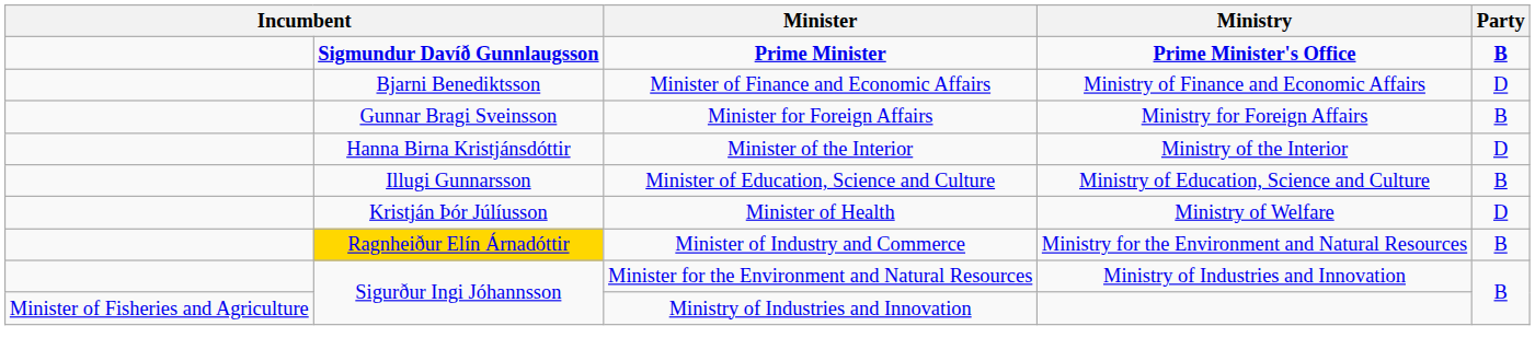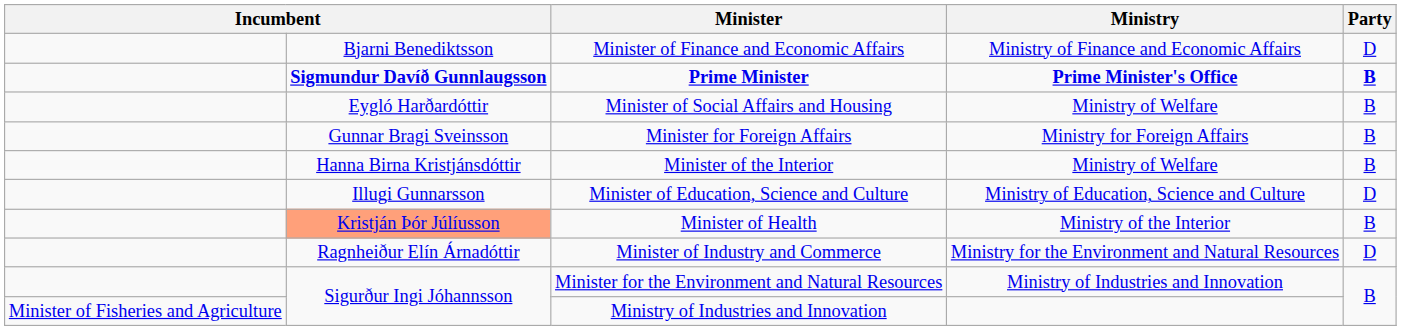 <table class="wikitable" style="text-align: center;">
 <tr>
 <th colspan=2>Incumbent</th>
 <th>Minister</th>
 <th>Ministry</th>
 <th>Party</th>
+</tr>
+<tr>
+<td></td>
+<td><a href='#'>Bjarni Benediktsson</a></td>
+<td><a href='#'>Minister of Finance and Economic Affairs</a><br></td>
+<td><a href='#'>Ministry of Finance and Economic Affairs</a><br></td>
+<td><a href='#'>D</a></td>
 </tr>
 <tr>
 <td></td>
 <td><strong><a href='#'>Sigmundur Davíð Gunnlaugsson</a></strong></td>
 <td><strong><a href='#'>Prime Minister</a><br></strong></td>
 <td><strong><a href='#'>Prime Minister's Office</a><br></strong></td>
 <td><strong><a href='#'>B</a></strong></td>
 </tr>
 <tr>
 <td></td>
-<td><a href='#'>Bjarni Benediktsson</a></td>
-<td><a href='#'>Minister of Finance and Economic Affairs</a><br></td>
-<td><a href='#'>Ministry of Finance and Economic Affairs</a><br></td>
-<td><a href='#'>D</a></td>
+<td><a href='#'>Eygló Harðardóttir</a></td>
+<td><a href='#'>Minister of Social Affairs and Housing</a><br></td>
+<td><a href='#'>Ministry of Welfare</a><br></td>
+<td><a href='#'>B</a></td>
 </tr>
 <tr>
 <td></td>
 <td><a href='#'>Gunnar Bragi Sveinsson</a></td>
 <td><a href='#'>Minister for Foreign Affairs</a><br></td>
 <td><a href='#'>Ministry for Foreign Affairs</a><br></td>
 <td><a href='#'>B</a></td>
 </tr>
 <tr>
 <td></td>
 <td><a href='#'>Hanna Birna Kristjánsdóttir</a></td>
 <td><a href='#'>Minister of the Interior</a><br></td>
-<td><a href='#'>Ministry of the Interior</a><br></td>
-<td><a href='#'>D</a></td>
+<td><a href='#'>Ministry of Welfare</a><br></td>
+<td><a href='#'>B</a></td>
 </tr>
 <tr>
 <td></td>
 <td><a href='#'>Illugi Gunnarsson</a></td>
 <td><a href='#'>Minister of Education, Science and Culture</a><br></td>
 <td><a href='#'>Ministry of Education, Science and Culture</a><br></td>
+<td><a href='#'>D</a></td>
+</tr>
+<tr>
+<td></td>
+<td style="background: lightsalmon;"><a href='#'>Kristján Þór Júlíusson</a></td>
+<td><a href='#'>Minister of Health</a><br></td>
+<td><a href='#'>Ministry of the Interior</a><br></td>
 <td><a href='#'>B</a></td>
 </tr>
 <tr>
 <td></td>
-<td><a href='#'>Kristján Þór Júlíusson</a></td>
-<td><a href='#'>Minister of Health</a><br></td>
-<td><a href='#'>Ministry of Welfare</a><br></td>
-<td><a href='#'>D</a></td>
-</tr>
-<tr>
-<td></td>
-<td style="background: gold;"><a href='#'>Ragnheiður Elín Árnadóttir</a></td>
+<td><a href='#'>Ragnheiður Elín Árnadóttir</a></td>
 <td><a href='#'>Minister of Industry and Commerce</a><br></td>
 <td><a href='#'>Ministry for the Environment and Natural Resources</a><br></td>
-<td><a href='#'>B</a></td>
+<td><a href='#'>D</a></td>
 </tr>
 <tr>
 <td></td>
 <td rowspan=2><a href='#'>Sigurður Ingi Jóhannsson</a></td>
 <td><a href='#'>Minister for the Environment and Natural Resources</a><br></td>
 <td><a href='#'>Ministry of Industries and Innovation</a><br></td>
 <td rowspan=2><a href='#'>B</a></td>
 </tr>
 <tr>
 <td><a href='#'>Minister of Fisheries and Agriculture</a><br></td>
 <td><a href='#'>Ministry of Industries and Innovation</a><br></td>
 </tr>
 </table>
